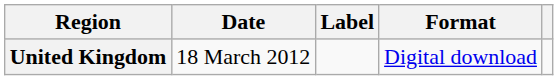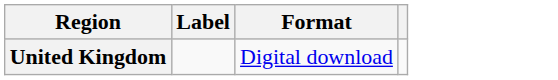 <table class="wikitable plainrowheaders">
 <tr>
 <th scope="col">Region</th>
-<th scope="col">Date</th>
 <th scope="col">Label</th>
 <th scope="col">Format</th>
 <th scope="col"></th>
 </tr>
 <tr>
 <th scope="row">United Kingdom</th>
-<td>18 March 2012</td>
 <td></td>
 <td><a href='#'>Digital download</a></td>
 <td style="text-align:center;"></td>
 </tr>
 </table>
